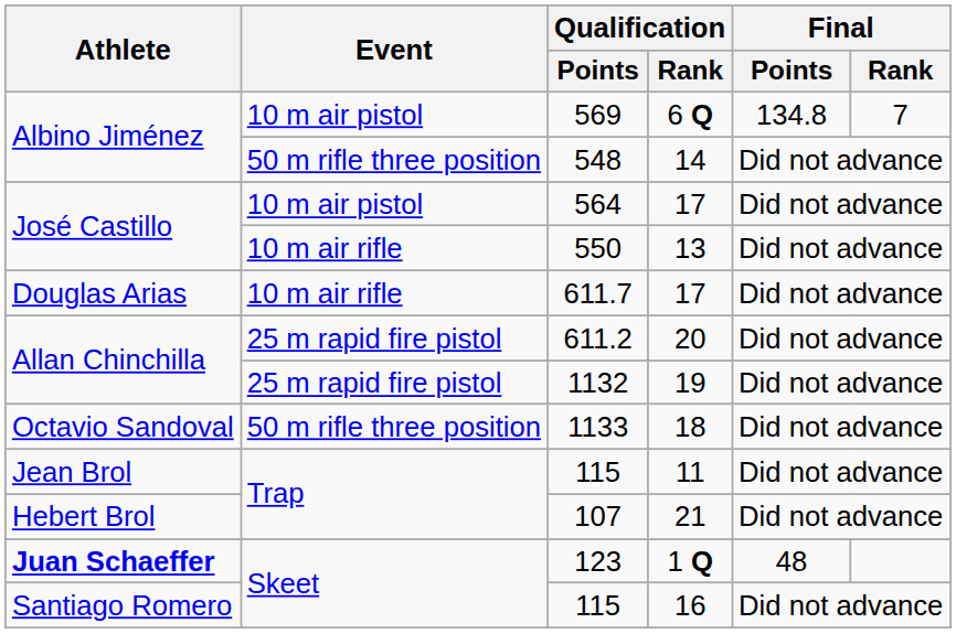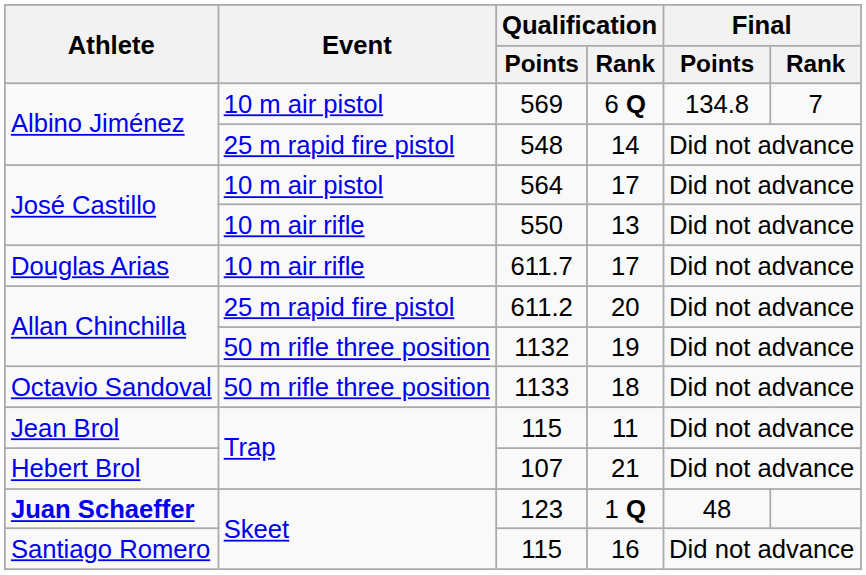 <table class=wikitable style=font-size:90%;text-align:center>
 <tr>
 <th rowspan=2>Athlete</th>
 <th rowspan=2>Event</th>
 <th colspan=2>Qualification</th>
 <th colspan=2>Final</th>
 </tr>
 <tr style=font-size:95%>
 <th>Points</th>
 <th>Rank</th>
 <th>Points</th>
 <th>Rank</th>
 </tr>
 <tr>
 <td align=left rowspan=2><a href='#'>Albino Jiménez</a></td>
 <td align=left><a href='#'>10 m air pistol</a></td>
 <td>569</td>
 <td>6 <strong>Q</strong></td>
 <td>134.8</td>
 <td>7</td>
 </tr>
 <tr>
-<td align=left><a href='#'>50 m rifle three position</a></td>
+<td align=left><a href='#'>25 m rapid fire pistol</a></td>
 <td>548</td>
 <td>14</td>
 <td colspan=2>Did not advance</td>
 </tr>
 <tr>
 <td align=left rowspan=2><a href='#'>José Castillo</a></td>
 <td align=left><a href='#'>10 m air pistol</a></td>
 <td>564</td>
 <td>17</td>
 <td colspan=2>Did not advance</td>
 </tr>
 <tr>
 <td align=left><a href='#'>10 m air rifle</a></td>
 <td>550</td>
 <td>13</td>
 <td colspan=2>Did not advance</td>
 </tr>
 <tr>
 <td align=left><a href='#'>Douglas Arias</a></td>
 <td align=left><a href='#'>10 m air rifle</a></td>
 <td>611.7</td>
 <td>17</td>
 <td colspan=2>Did not advance</td>
 </tr>
 <tr>
 <td align=left rowspan=2><a href='#'>Allan Chinchilla</a></td>
 <td align=left><a href='#'>25 m rapid fire pistol</a></td>
 <td>611.2</td>
 <td>20</td>
 <td colspan=2>Did not advance</td>
 </tr>
 <tr>
-<td align=left><a href='#'>25 m rapid fire pistol</a></td>
+<td align=left><a href='#'>50 m rifle three position</a></td>
 <td>1132</td>
 <td>19</td>
 <td colspan=2>Did not advance</td>
 </tr>
 <tr>
 <td align=left><a href='#'>Octavio Sandoval</a></td>
 <td align=left><a href='#'>50 m rifle three position</a></td>
 <td>1133</td>
 <td>18</td>
 <td colspan=2>Did not advance</td>
 </tr>
 <tr>
 <td align=left><a href='#'>Jean Brol</a></td>
 <td align=left rowspan=2><a href='#'>Trap</a></td>
 <td>115</td>
 <td>11</td>
 <td colspan=2>Did not advance</td>
 </tr>
 <tr>
 <td align=left><a href='#'>Hebert Brol</a></td>
 <td>107</td>
 <td>21</td>
 <td colspan=2>Did not advance</td>
 </tr>
 <tr>
 <td align=left><strong><a href='#'>Juan Schaeffer</a></strong></td>
 <td align=left rowspan=2><a href='#'>Skeet</a></td>
 <td>123</td>
 <td>1 <strong>Q</strong></td>
 <td>48</td>
 <td></td>
 </tr>
 <tr>
 <td align=left><a href='#'>Santiago Romero</a></td>
 <td>115</td>
 <td>16</td>
 <td colspan=2>Did not advance</td>
 </tr>
 </table>
